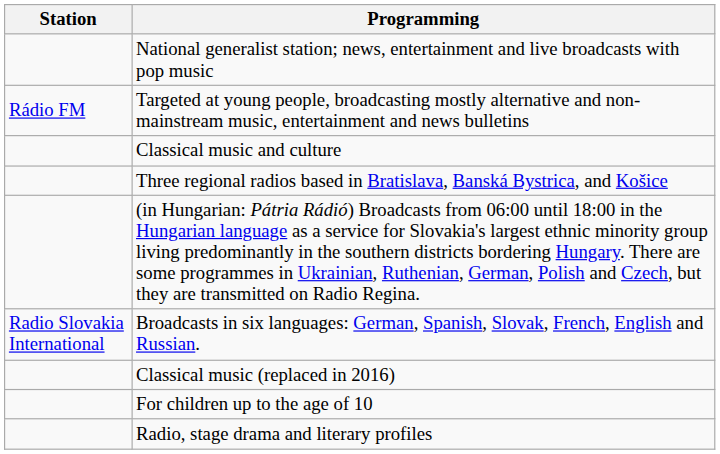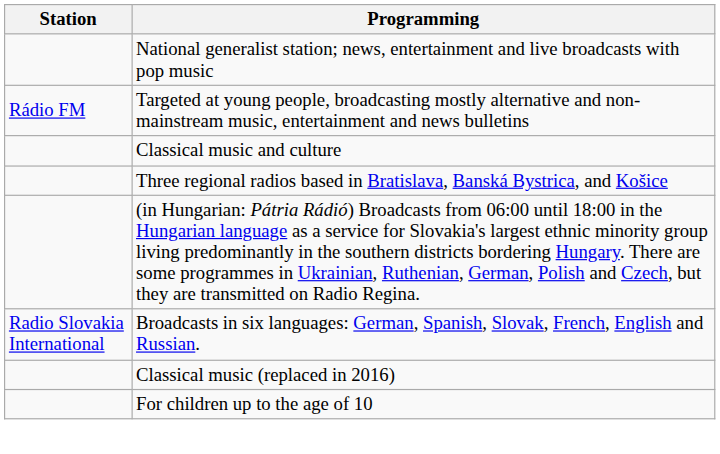 <table class="wikitable">
 <tr>
 <th>Station</th>
 <th>Programming</th>
 </tr>
 <tr>
 <td></td>
 <td>National generalist station; news, entertainment and live broadcasts with pop music</td>
 </tr>
 <tr>
 <td><a href='#'>Rádio FM</a></td>
 <td>Targeted at young people, broadcasting mostly alternative and non-mainstream music, entertainment and news bulletins</td>
 </tr>
 <tr>
 <td></td>
 <td>Classical music and culture</td>
 </tr>
 <tr>
 <td></td>
 <td>Three regional radios based in <a href='#'>Bratislava</a>, <a href='#'>Banská Bystrica</a>, and <a href='#'>Košice</a></td>
 </tr>
 <tr>
 <td></td>
 <td>(in Hungarian: <em>Pátria Rádió</em>) Broadcasts from 06:00 until 18:00 in the <a href='#'>Hungarian language</a> as a service for Slovakia's largest ethnic minority group living predominantly in the southern districts bordering <a href='#'>Hungary</a>. There are some programmes in <a href='#'>Ukrainian</a>, <a href='#'>Ruthenian</a>, <a href='#'>German</a>, <a href='#'>Polish</a> and <a href='#'>Czech</a>, but they are transmitted on Radio Regina.</td>
 </tr>
 <tr>
 <td><a href='#'>Radio Slovakia International</a></td>
 <td>Broadcasts in six languages: <a href='#'>German</a>, <a href='#'>Spanish</a>, <a href='#'>Slovak</a>, <a href='#'>French</a>, <a href='#'>English</a> and <a href='#'>Russian</a>.</td>
 </tr>
 <tr>
 <td></td>
 <td>Classical music (replaced  in 2016)</td>
 </tr>
 <tr>
 <td></td>
 <td>For children up to the age of 10</td>
 </tr>
-<tr>
-<td></td>
-<td>Radio, stage drama and literary profiles</td>
-</tr>
 </table>
